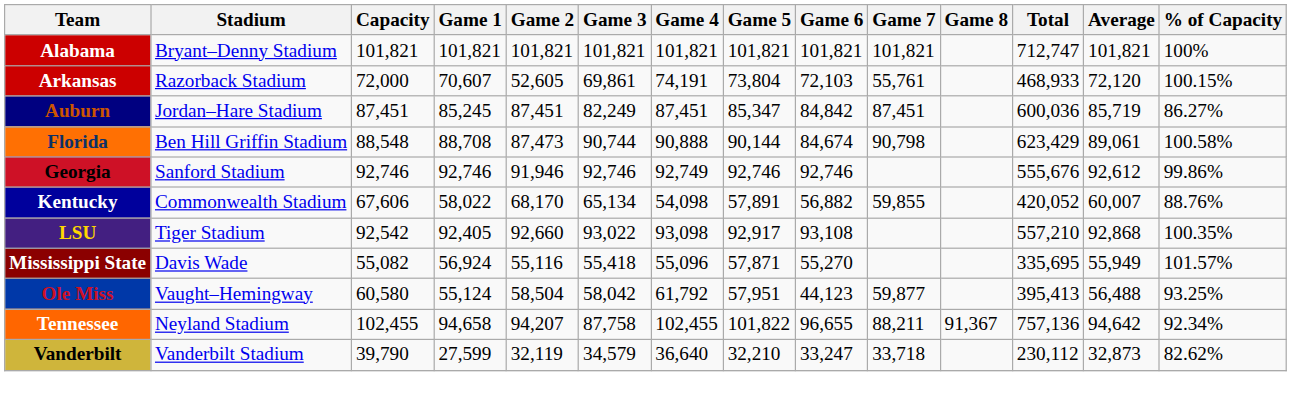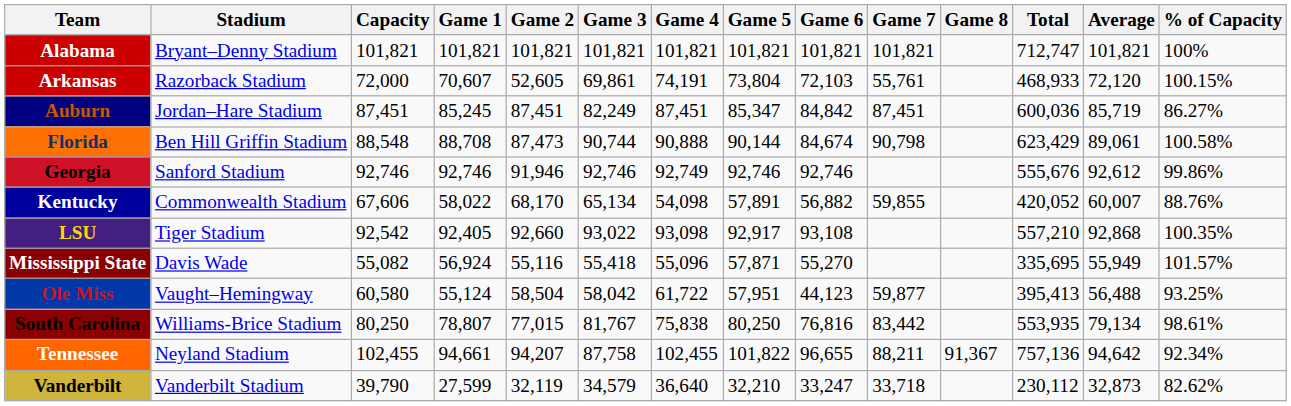 <table class="wikitable sortable">
 <tr>
 <th>Team</th>
 <th>Stadium</th>
 <th>Capacity</th>
 <th>Game 1</th>
 <th>Game 2</th>
 <th>Game 3</th>
 <th>Game 4</th>
 <th>Game 5</th>
 <th>Game 6</th>
 <th>Game 7</th>
 <th>Game 8</th>
 <th>Total</th>
 <th>Average</th>
 <th>% of Capacity</th>
 </tr>
 <tr>
 <th style="background:#CC0000; color:#FFFFFF;">Alabama</th>
 <td><a href='#'>Bryant–Denny Stadium</a></td>
 <td>101,821</td>
 <td>101,821</td>
 <td>101,821</td>
 <td>101,821</td>
 <td>101,821</td>
 <td>101,821</td>
 <td>101,821</td>
 <td>101,821</td>
 <td align=center></td>
 <td>712,747</td>
 <td>101,821</td>
 <td>100%</td>
 </tr>
 <tr>
 <th style="background:#CC0000; color:#FFFFFF;">Arkansas</th>
 <td><a href='#'>Razorback Stadium</a></td>
 <td>72,000</td>
 <td>70,607</td>
 <td>52,605</td>
 <td>69,861</td>
 <td>74,191</td>
 <td>73,804</td>
 <td>72,103</td>
 <td>55,761</td>
 <td align=center></td>
 <td>468,933</td>
 <td>72,120</td>
 <td>100.15%</td>
 </tr>
 <tr>
 <th style="background:#000080; color:#CC5500;">Auburn</th>
 <td><a href='#'>Jordan–Hare Stadium</a></td>
 <td>87,451</td>
 <td>85,245</td>
 <td>87,451</td>
 <td>82,249</td>
 <td>87,451</td>
 <td>85,347</td>
 <td>84,842</td>
 <td>87,451</td>
 <td align=center></td>
 <td>600,036</td>
 <td>85,719</td>
 <td>86.27%</td>
 </tr>
 <tr>
 <th style="background:#ff7003; color:#0d3268;">Florida</th>
 <td><a href='#'>Ben Hill Griffin Stadium</a></td>
 <td>88,548</td>
 <td>88,708</td>
 <td>87,473</td>
 <td>90,744</td>
 <td>90,888</td>
 <td>90,144</td>
 <td>84,674</td>
 <td>90,798</td>
 <td align=center></td>
 <td>623,429</td>
 <td>89,061</td>
 <td>100.58%</td>
 </tr>
 <tr>
 <th style="background:#CE1126; color:#000000;">Georgia</th>
 <td><a href='#'>Sanford Stadium</a></td>
 <td>92,746</td>
 <td>92,746</td>
 <td>91,946</td>
 <td>92,746</td>
 <td>92,749</td>
 <td>92,746</td>
 <td>92,746</td>
 <td align=center></td>
 <td align=center></td>
 <td>555,676</td>
 <td>92,612</td>
 <td>99.86%</td>
 </tr>
 <tr>
 <th style="background:#00009C; color:#FFFFFF;">Kentucky</th>
 <td><a href='#'>Commonwealth Stadium</a></td>
 <td>67,606</td>
 <td>58,022</td>
 <td>68,170</td>
 <td>65,134</td>
 <td>54,098</td>
 <td>57,891</td>
 <td>56,882</td>
 <td>59,855</td>
 <td align=center></td>
 <td>420,052</td>
 <td>60,007</td>
 <td>88.76%</td>
 </tr>
 <tr>
 <th style="background:#431F81; color:#FFD700;">LSU</th>
 <td><a href='#'>Tiger Stadium</a></td>
 <td>92,542</td>
 <td>92,405</td>
 <td>92,660</td>
 <td>93,022</td>
 <td>93,098</td>
 <td>92,917</td>
 <td>93,108</td>
 <td align=center></td>
 <td align=center></td>
 <td>557,210</td>
 <td>92,868</td>
 <td>100.35%</td>
 </tr>
 <tr>
 <th style="background:#8B0000; color:#FFFFFF;">Mississippi State</th>
 <td><a href='#'>Davis Wade</a></td>
 <td>55,082</td>
 <td>56,924</td>
 <td>55,116</td>
 <td>55,418</td>
 <td>55,096</td>
 <td>57,871</td>
 <td>55,270</td>
 <td align=center></td>
 <td align=center></td>
 <td>335,695</td>
 <td>55,949</td>
 <td>101.57%</td>
 </tr>
 <tr>
 <th style="background:#0038A8; color:#CE1126;">Ole Miss</th>
 <td><a href='#'>Vaught–Hemingway</a></td>
 <td>60,580</td>
 <td>55,124</td>
 <td>58,504</td>
 <td>58,042</td>
-<td>61,792</td>
+<td>61,722</td>
 <td>57,951</td>
 <td>44,123</td>
 <td>59,877</td>
 <td align=center></td>
 <td>395,413</td>
 <td>56,488</td>
 <td>93.25%</td>
 </tr>
 <tr>
+<th style="background:#8B0000; color:#000000;">South Carolina</th>
+<td><a href='#'>Williams-Brice Stadium</a></td>
+<td>80,250</td>
+<td>78,807</td>
+<td>77,015</td>
+<td>81,767</td>
+<td>75,838</td>
+<td>80,250</td>
+<td>76,816</td>
+<td>83,442</td>
+<td align=center></td>
+<td>553,935</td>
+<td>79,134</td>
+<td>98.61%</td>
+</tr>
+<tr>
 <th style="background:#FF6600; color:#FFFFFF;">Tennessee</th>
 <td><a href='#'>Neyland Stadium</a></td>
 <td>102,455</td>
-<td>94,658</td>
+<td>94,661</td>
 <td>94,207</td>
 <td>87,758</td>
 <td>102,455</td>
 <td>101,822</td>
 <td>96,655</td>
 <td>88,211</td>
 <td>91,367</td>
 <td>757,136</td>
 <td>94,642</td>
 <td>92.34%</td>
 </tr>
 <tr>
 <th style="background:#CFB53B; color:#000000;">Vanderbilt</th>
 <td><a href='#'>Vanderbilt Stadium</a></td>
 <td>39,790</td>
 <td>27,599</td>
 <td>32,119</td>
 <td>34,579</td>
 <td>36,640</td>
 <td>32,210</td>
 <td>33,247</td>
 <td>33,718</td>
 <td align=center></td>
 <td>230,112</td>
 <td>32,873</td>
 <td>82.62%</td>
 </tr>
 <tr>
 </tr>
 </table>
